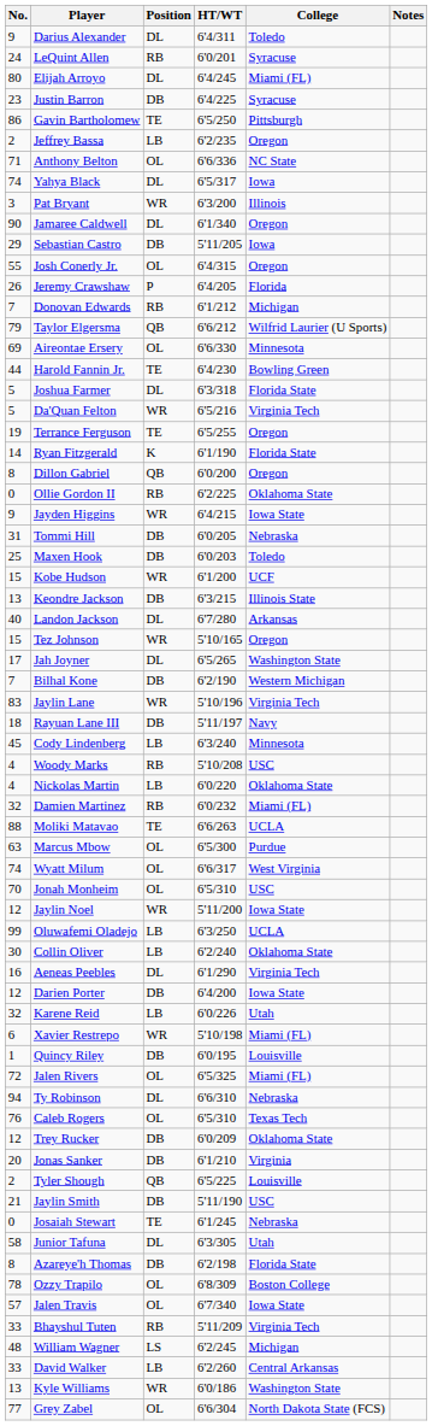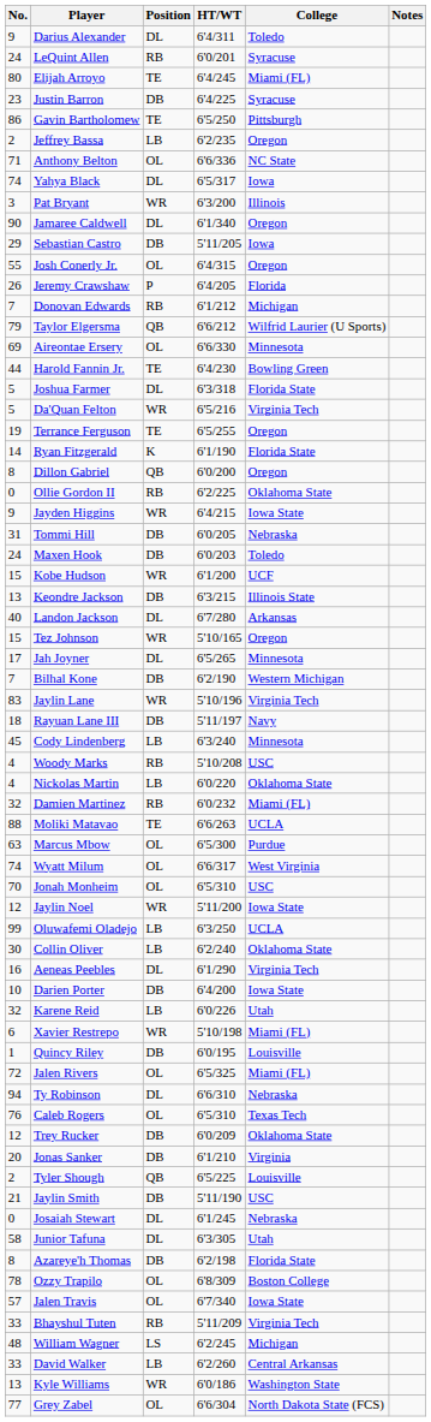 <table class = "wikitable sortable">
 <tr>
 <th>No.</th>
 <th>Player</th>
 <th>Position</th>
 <th class="unsortable">HT/WT</th>
 <th>College</th>
 <th class="unsortable">Notes</th>
 </tr>
 <tr>
 <td>9</td>
 <td><a href='#'>Darius Alexander</a></td>
 <td>DL</td>
 <td>6'4/311</td>
 <td><a href='#'>Toledo</a></td>
 <td></td>
 </tr>
 <tr>
 <td>24</td>
 <td><a href='#'>LeQuint Allen</a></td>
 <td>RB</td>
 <td>6'0/201</td>
 <td><a href='#'>Syracuse</a></td>
 <td></td>
 </tr>
 <tr>
 <td>80</td>
 <td><a href='#'>Elijah Arroyo</a></td>
-<td>DL</td>
+<td>TE</td>
 <td>6'4/245</td>
 <td><a href='#'>Miami (FL)</a></td>
 <td></td>
 </tr>
 <tr>
 <td>23</td>
 <td><a href='#'>Justin Barron</a></td>
 <td>DB</td>
 <td>6'4/225</td>
 <td><a href='#'>Syracuse</a></td>
 <td></td>
 </tr>
 <tr>
 <td>86</td>
 <td><a href='#'>Gavin Bartholomew</a></td>
 <td>TE</td>
 <td>6'5/250</td>
 <td><a href='#'>Pittsburgh</a></td>
 <td></td>
 </tr>
 <tr>
 <td>2</td>
 <td><a href='#'>Jeffrey Bassa</a></td>
 <td>LB</td>
 <td>6'2/235</td>
 <td><a href='#'>Oregon</a></td>
 <td></td>
 </tr>
 <tr>
 <td>71</td>
 <td><a href='#'>Anthony Belton</a></td>
 <td>OL</td>
 <td>6'6/336</td>
 <td><a href='#'>NC State</a></td>
 <td></td>
 </tr>
 <tr>
 <td>74</td>
 <td><a href='#'>Yahya Black</a></td>
 <td>DL</td>
 <td>6'5/317</td>
 <td><a href='#'>Iowa</a></td>
 <td></td>
 </tr>
 <tr>
 <td>3</td>
 <td><a href='#'>Pat Bryant</a></td>
 <td>WR</td>
 <td>6'3/200</td>
 <td><a href='#'>Illinois</a></td>
 <td></td>
 </tr>
 <tr>
 <td>90</td>
 <td><a href='#'>Jamaree Caldwell</a></td>
 <td>DL</td>
 <td>6'1/340</td>
 <td><a href='#'>Oregon</a></td>
 <td></td>
 </tr>
 <tr>
 <td>29</td>
 <td><a href='#'>Sebastian Castro</a></td>
 <td>DB</td>
 <td>5'11/205</td>
 <td><a href='#'>Iowa</a></td>
 <td></td>
 </tr>
 <tr>
 <td>55</td>
 <td><a href='#'>Josh Conerly Jr.</a></td>
 <td>OL</td>
 <td>6'4/315</td>
 <td><a href='#'>Oregon</a></td>
 <td></td>
 </tr>
 <tr>
 <td>26</td>
 <td><a href='#'>Jeremy Crawshaw</a></td>
 <td>P</td>
 <td>6'4/205</td>
 <td><a href='#'>Florida</a></td>
 <td></td>
 </tr>
 <tr>
 <td>7</td>
 <td><a href='#'>Donovan Edwards</a></td>
 <td>RB</td>
 <td>6'1/212</td>
 <td><a href='#'>Michigan</a></td>
 <td></td>
 </tr>
 <tr>
 <td>79</td>
 <td><a href='#'>Taylor Elgersma</a></td>
 <td>QB</td>
 <td>6'6/212</td>
 <td><a href='#'>Wilfrid Laurier</a> (U Sports)</td>
 <td></td>
 </tr>
 <tr>
 <td>69</td>
 <td><a href='#'>Aireontae Ersery</a></td>
 <td>OL</td>
 <td>6'6/330</td>
 <td><a href='#'>Minnesota</a></td>
 <td></td>
 </tr>
 <tr>
 <td>44</td>
 <td><a href='#'>Harold Fannin Jr.</a></td>
 <td>TE</td>
 <td>6'4/230</td>
 <td><a href='#'>Bowling Green</a></td>
 <td></td>
 </tr>
 <tr>
 <td>5</td>
 <td><a href='#'>Joshua Farmer</a></td>
 <td>DL</td>
 <td>6'3/318</td>
 <td><a href='#'>Florida State</a></td>
 <td></td>
 </tr>
 <tr>
 <td>5</td>
 <td><a href='#'>Da'Quan Felton</a></td>
 <td>WR</td>
 <td>6'5/216</td>
 <td><a href='#'>Virginia Tech</a></td>
 <td></td>
 </tr>
 <tr>
 <td>19</td>
 <td><a href='#'>Terrance Ferguson</a></td>
 <td>TE</td>
 <td>6'5/255</td>
 <td><a href='#'>Oregon</a></td>
 <td></td>
 </tr>
 <tr>
 <td>14</td>
 <td><a href='#'>Ryan Fitzgerald</a></td>
 <td>K</td>
 <td>6'1/190</td>
 <td><a href='#'>Florida State</a></td>
 <td></td>
 </tr>
 <tr>
 <td>8</td>
 <td><a href='#'>Dillon Gabriel</a></td>
 <td>QB</td>
 <td>6'0/200</td>
 <td><a href='#'>Oregon</a></td>
 <td></td>
 </tr>
 <tr>
 <td>0</td>
 <td><a href='#'>Ollie Gordon II</a></td>
 <td>RB</td>
 <td>6'2/225</td>
 <td><a href='#'>Oklahoma State</a></td>
 <td></td>
 </tr>
 <tr>
 <td>9</td>
 <td><a href='#'>Jayden Higgins</a></td>
 <td>WR</td>
 <td>6'4/215</td>
 <td><a href='#'>Iowa State</a></td>
 <td></td>
 </tr>
 <tr>
 <td>31</td>
 <td><a href='#'>Tommi Hill</a></td>
 <td>DB</td>
 <td>6'0/205</td>
 <td><a href='#'>Nebraska</a></td>
 <td></td>
 </tr>
 <tr>
-<td>25</td>
+<td>24</td>
 <td><a href='#'>Maxen Hook</a></td>
 <td>DB</td>
 <td>6'0/203</td>
 <td><a href='#'>Toledo</a></td>
 <td></td>
 </tr>
 <tr>
 <td>15</td>
 <td><a href='#'>Kobe Hudson</a></td>
 <td>WR</td>
 <td>6'1/200</td>
 <td><a href='#'>UCF</a></td>
 <td></td>
 </tr>
 <tr>
 <td>13</td>
 <td><a href='#'>Keondre Jackson</a></td>
 <td>DB</td>
 <td>6'3/215</td>
 <td><a href='#'>Illinois State</a></td>
 <td></td>
 </tr>
 <tr>
 <td>40</td>
 <td><a href='#'>Landon Jackson</a></td>
 <td>DL</td>
 <td>6'7/280</td>
 <td><a href='#'>Arkansas</a></td>
 <td></td>
 </tr>
 <tr>
 <td>15</td>
 <td><a href='#'>Tez Johnson</a></td>
 <td>WR</td>
 <td>5'10/165</td>
 <td><a href='#'>Oregon</a></td>
 <td></td>
 </tr>
 <tr>
 <td>17</td>
 <td><a href='#'>Jah Joyner</a></td>
 <td>DL</td>
 <td>6'5/265</td>
-<td><a href='#'>Washington State</a></td>
+<td><a href='#'>Minnesota</a></td>
 <td></td>
 </tr>
 <tr>
 <td>7</td>
 <td><a href='#'>Bilhal Kone</a></td>
 <td>DB</td>
 <td>6'2/190</td>
 <td><a href='#'>Western Michigan</a></td>
 <td></td>
 </tr>
 <tr>
 <td>83</td>
 <td><a href='#'>Jaylin Lane</a></td>
 <td>WR</td>
 <td>5'10/196</td>
 <td><a href='#'>Virginia Tech</a></td>
 <td></td>
 </tr>
 <tr>
 <td>18</td>
 <td><a href='#'>Rayuan Lane III</a></td>
 <td>DB</td>
 <td>5'11/197</td>
 <td><a href='#'>Navy</a></td>
 <td></td>
 </tr>
 <tr>
 <td>45</td>
 <td><a href='#'>Cody Lindenberg</a></td>
 <td>LB</td>
 <td>6'3/240</td>
 <td><a href='#'>Minnesota</a></td>
 <td></td>
 </tr>
 <tr>
 <td>4</td>
 <td><a href='#'>Woody Marks</a></td>
 <td>RB</td>
 <td>5'10/208</td>
 <td><a href='#'>USC</a></td>
 <td></td>
 </tr>
 <tr>
 <td>4</td>
 <td><a href='#'>Nickolas Martin</a></td>
 <td>LB</td>
 <td>6'0/220</td>
 <td><a href='#'>Oklahoma State</a></td>
 <td></td>
 </tr>
 <tr>
 <td>32</td>
 <td><a href='#'>Damien Martinez</a></td>
 <td>RB</td>
 <td>6'0/232</td>
 <td><a href='#'>Miami (FL)</a></td>
 <td></td>
 </tr>
 <tr>
 <td>88</td>
 <td><a href='#'>Moliki Matavao</a></td>
 <td>TE</td>
 <td>6'6/263</td>
 <td><a href='#'>UCLA</a></td>
 <td></td>
 </tr>
 <tr>
 <td>63</td>
 <td><a href='#'>Marcus Mbow</a></td>
 <td>OL</td>
 <td>6'5/300</td>
 <td><a href='#'>Purdue</a></td>
 <td></td>
 </tr>
 <tr>
 <td>74</td>
 <td><a href='#'>Wyatt Milum</a></td>
 <td>OL</td>
 <td>6'6/317</td>
 <td><a href='#'>West Virginia</a></td>
 <td></td>
 </tr>
 <tr>
 <td>70</td>
 <td><a href='#'>Jonah Monheim</a></td>
 <td>OL</td>
 <td>6'5/310</td>
 <td><a href='#'>USC</a></td>
 <td></td>
 </tr>
 <tr>
 <td>12</td>
 <td><a href='#'>Jaylin Noel</a></td>
 <td>WR</td>
 <td>5'11/200</td>
 <td><a href='#'>Iowa State</a></td>
 <td></td>
 </tr>
 <tr>
 <td>99</td>
 <td><a href='#'>Oluwafemi Oladejo</a></td>
 <td>LB</td>
 <td>6'3/250</td>
 <td><a href='#'>UCLA</a></td>
 <td></td>
 </tr>
 <tr>
 <td>30</td>
 <td><a href='#'>Collin Oliver</a></td>
 <td>LB</td>
 <td>6'2/240</td>
 <td><a href='#'>Oklahoma State</a></td>
 <td></td>
 </tr>
 <tr>
 <td>16</td>
 <td><a href='#'>Aeneas Peebles</a></td>
 <td>DL</td>
 <td>6'1/290</td>
 <td><a href='#'>Virginia Tech</a></td>
 <td></td>
 </tr>
 <tr>
-<td>12</td>
+<td>10</td>
 <td><a href='#'>Darien Porter</a></td>
 <td>DB</td>
 <td>6'4/200</td>
 <td><a href='#'>Iowa State</a></td>
 <td></td>
 </tr>
 <tr>
 <td>32</td>
 <td><a href='#'>Karene Reid</a></td>
 <td>LB</td>
 <td>6'0/226</td>
 <td><a href='#'>Utah</a></td>
 <td></td>
 </tr>
 <tr>
 <td>6</td>
 <td><a href='#'>Xavier Restrepo</a></td>
 <td>WR</td>
 <td>5'10/198</td>
 <td><a href='#'>Miami (FL)</a></td>
 <td></td>
 </tr>
 <tr>
 <td>1</td>
 <td><a href='#'>Quincy Riley</a></td>
 <td>DB</td>
 <td>6'0/195</td>
 <td><a href='#'>Louisville</a></td>
 <td></td>
 </tr>
 <tr>
 <td>72</td>
 <td><a href='#'>Jalen Rivers</a></td>
 <td>OL</td>
 <td>6'5/325</td>
 <td><a href='#'>Miami (FL)</a></td>
 <td></td>
 </tr>
 <tr>
 <td>94</td>
 <td><a href='#'>Ty Robinson</a></td>
 <td>DL</td>
 <td>6'6/310</td>
 <td><a href='#'>Nebraska</a></td>
 <td></td>
 </tr>
 <tr>
 <td>76</td>
 <td><a href='#'>Caleb Rogers</a></td>
 <td>OL</td>
 <td>6'5/310</td>
 <td><a href='#'>Texas Tech</a></td>
 <td></td>
 </tr>
 <tr>
 <td>12</td>
 <td><a href='#'>Trey Rucker</a></td>
 <td>DB</td>
 <td>6'0/209</td>
 <td><a href='#'>Oklahoma State</a></td>
 <td></td>
 </tr>
 <tr>
 <td>20</td>
 <td><a href='#'>Jonas Sanker</a></td>
 <td>DB</td>
 <td>6'1/210</td>
 <td><a href='#'>Virginia</a></td>
 <td></td>
 </tr>
 <tr>
 <td>2</td>
 <td><a href='#'>Tyler Shough</a></td>
 <td>QB</td>
 <td>6'5/225</td>
 <td><a href='#'>Louisville</a></td>
 <td></td>
 </tr>
 <tr>
 <td>21</td>
 <td><a href='#'>Jaylin Smith</a></td>
 <td>DB</td>
 <td>5'11/190</td>
 <td><a href='#'>USC</a></td>
 <td></td>
 </tr>
 <tr>
 <td>0</td>
 <td><a href='#'>Josaiah Stewart</a></td>
-<td>TE</td>
+<td>DL</td>
 <td>6'1/245</td>
 <td><a href='#'>Nebraska</a></td>
 <td></td>
 </tr>
 <tr>
 <td>58</td>
 <td><a href='#'>Junior Tafuna</a></td>
 <td>DL</td>
 <td>6'3/305</td>
 <td><a href='#'>Utah</a></td>
 <td></td>
 </tr>
 <tr>
 <td>8</td>
 <td><a href='#'>Azareye'h Thomas</a></td>
 <td>DB</td>
 <td>6'2/198</td>
 <td><a href='#'>Florida State</a></td>
 <td></td>
 </tr>
 <tr>
 <td>78</td>
 <td><a href='#'>Ozzy Trapilo</a></td>
 <td>OL</td>
 <td>6'8/309</td>
 <td><a href='#'>Boston College</a></td>
 <td></td>
 </tr>
 <tr>
 <td>57</td>
 <td><a href='#'>Jalen Travis</a></td>
 <td>OL</td>
 <td>6'7/340</td>
 <td><a href='#'>Iowa State</a></td>
 <td></td>
 </tr>
 <tr>
 <td>33</td>
 <td><a href='#'>Bhayshul Tuten</a></td>
 <td>RB</td>
 <td>5'11/209</td>
 <td><a href='#'>Virginia Tech</a></td>
 <td></td>
 </tr>
 <tr>
 <td>48</td>
 <td><a href='#'>William Wagner</a></td>
 <td>LS</td>
 <td>6'2/245</td>
 <td><a href='#'>Michigan</a></td>
 <td></td>
 </tr>
 <tr>
 <td>33</td>
 <td><a href='#'>David Walker</a></td>
 <td>LB</td>
 <td>6'2/260</td>
 <td><a href='#'>Central Arkansas</a></td>
 <td></td>
 </tr>
 <tr>
 <td>13</td>
 <td><a href='#'>Kyle Williams</a></td>
 <td>WR</td>
 <td>6'0/186</td>
 <td><a href='#'>Washington State</a></td>
 <td></td>
 </tr>
 <tr>
 <td>77</td>
 <td><a href='#'>Grey Zabel</a></td>
 <td>OL</td>
 <td>6'6/304</td>
 <td><a href='#'>North Dakota State</a> (FCS)</td>
 <td></td>
 </tr>
 </table>
